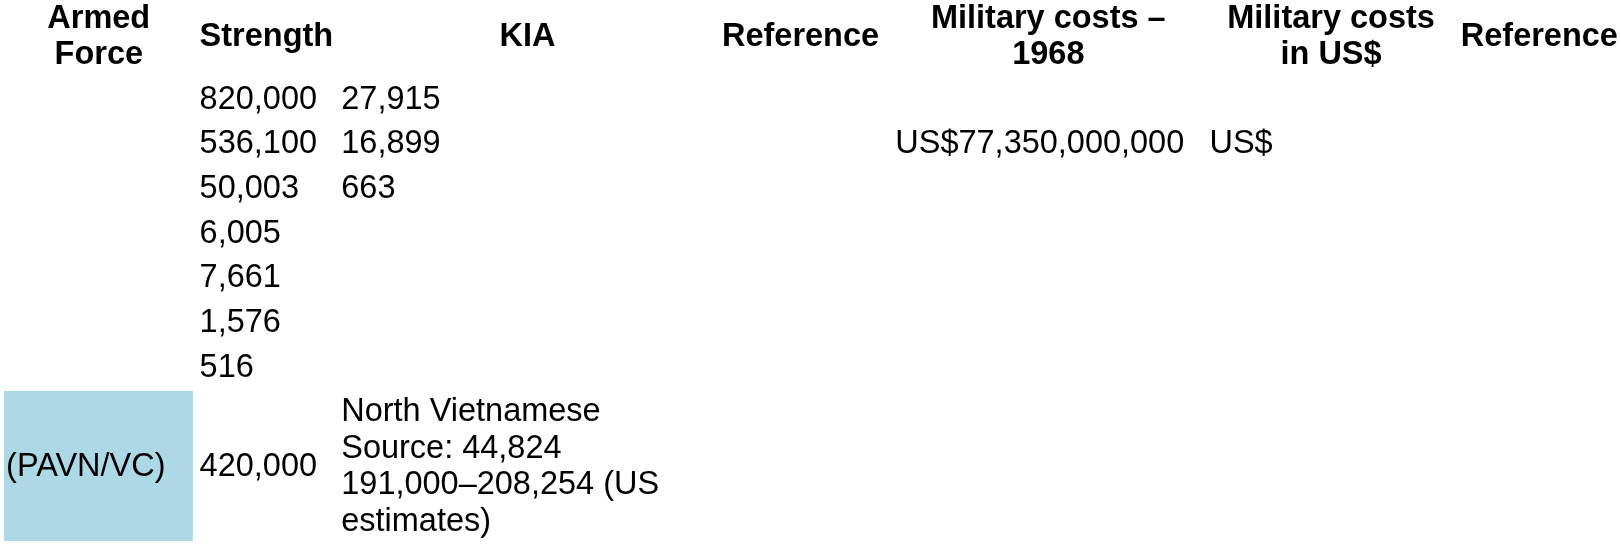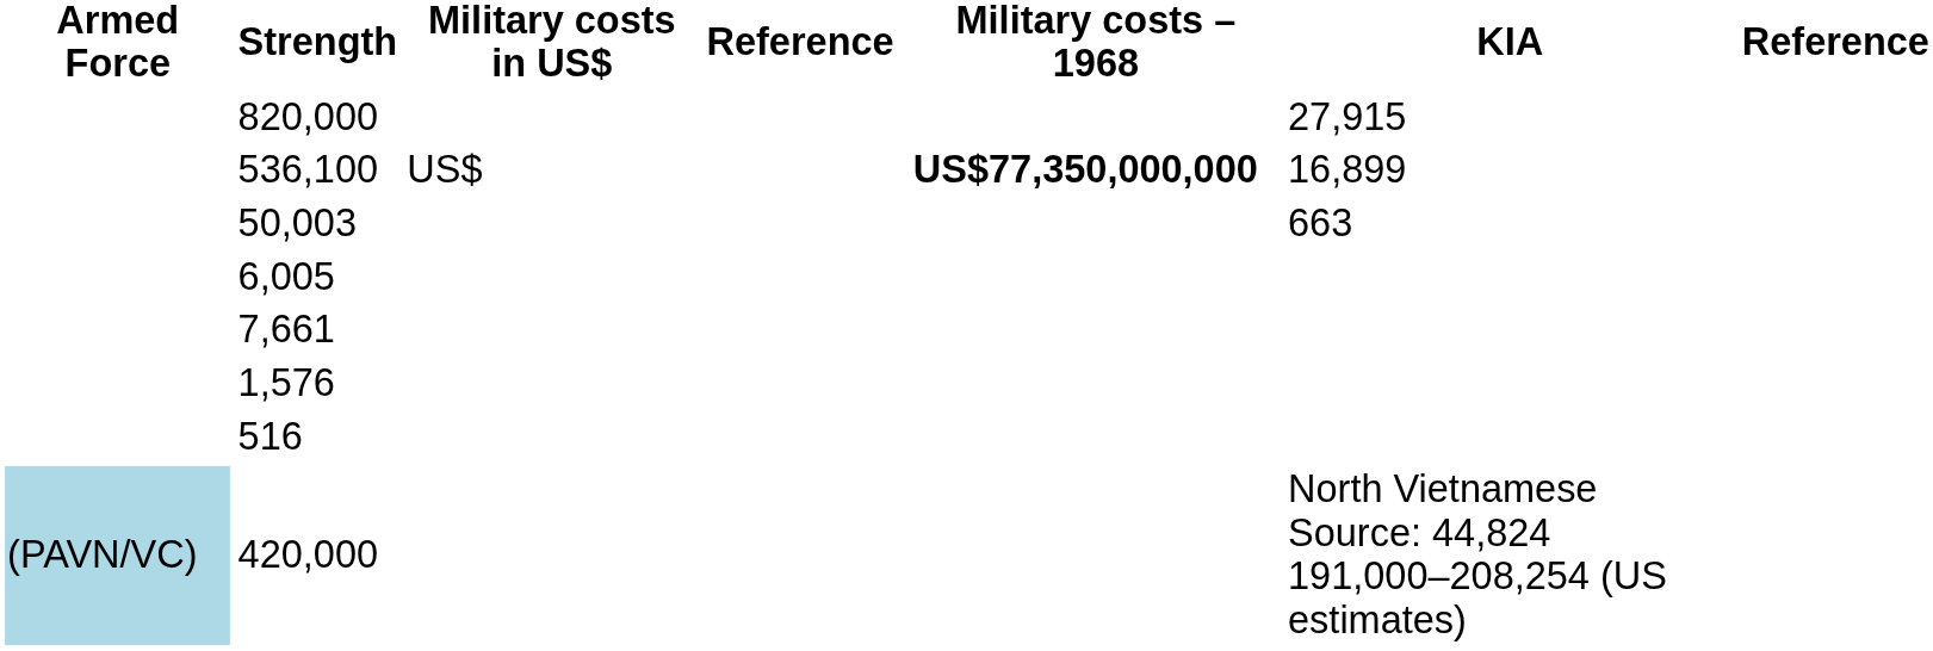 <table style="width:800px;">
 <tr>
 <th>Armed Force</th>
 <th>Strength</th>
-<th>KIA</th>
+<th>Military costs in  US$</th>
 <th>Reference</th>
 <th></th>
 <th>Military costs – 1968</th>
-<th>Military costs in  US$</th>
+<th>KIA</th>
 <th>Reference</th>
 </tr>
 <tr>
 <td></td>
 <td>820,000</td>
-<td>27,915</td>
 <td></td>
 <td></td>
 <td></td>
 <td></td>
+<td>27,915</td>
 <td></td>
 </tr>
 <tr>
 <td></td>
 <td>536,100</td>
-<td>16,899</td>
+<td>US$ </td>
 <td></td>
 <td></td>
-<td>US$77,350,000,000</td>
-<td>US$ </td>
+<td><strong>US$77,350,000,000</strong></td>
+<td>16,899</td>
 <td></td>
 </tr>
 <tr>
 <td></td>
 <td>50,003</td>
-<td>663</td>
 <td></td>
 <td></td>
 <td></td>
 <td></td>
+<td>663</td>
 <td></td>
 </tr>
 <tr>
 <td></td>
 <td>6,005</td>
 <td></td>
 <td></td>
 <td></td>
 <td></td>
 <td></td>
 <td></td>
 </tr>
 <tr>
 <td></td>
 <td>7,661</td>
 <td></td>
 <td></td>
 <td></td>
 <td></td>
 <td></td>
 <td></td>
 </tr>
 <tr>
 <td></td>
 <td>1,576</td>
 <td></td>
 <td></td>
 <td></td>
 <td></td>
 <td></td>
 <td></td>
 </tr>
 <tr>
 <td></td>
 <td>516</td>
 <td></td>
 <td></td>
 <td></td>
 <td></td>
 <td></td>
 <td></td>
 </tr>
 <tr>
 <td style="background: lightblue;"> (PAVN/VC)</td>
 <td>420,000 </td>
-<td>North Vietnamese Source: 44,824<br>191,000–208,254 (US estimates)</td>
 <td></td>
 <td></td>
 <td></td>
 <td></td>
+<td>North Vietnamese Source: 44,824<br>191,000–208,254 (US estimates)</td>
 <td></td>
 </tr>
 </table>
